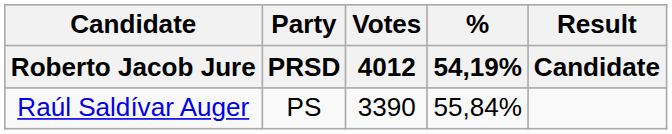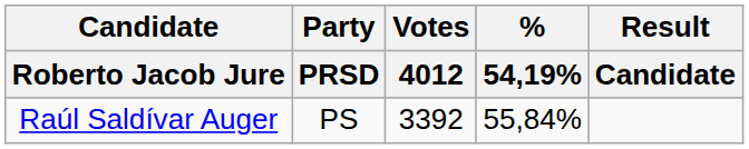 <table class="wikitable" style="text-align:center;">
 <tr>
 <th>Candidate</th>
 <th>Party</th>
 <th>Votes</th>
 <th>%</th>
 <th>Result</th>
 </tr>
 <tr>
 <th>Roberto Jacob Jure</th>
 <th>PRSD</th>
 <th>4012</th>
 <th>54,19%</th>
 <th>Candidate</th>
 </tr>
 <tr>
 <td><a href='#'>Raúl Saldívar Auger</a></td>
 <td>PS</td>
-<td>3390</td>
+<td>3392</td>
 <td>55,84%</td>
 <td></td>
 </tr>
 </table>
